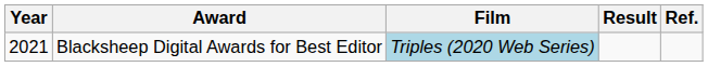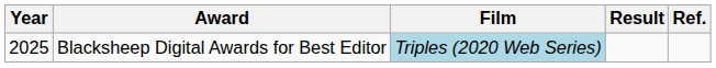 <table class="wikitable sortable">
 <tr>
 <th>Year</th>
 <th>Award</th>
 <th>Film</th>
 <th>Result</th>
 <th scope="col" class="unsortable">Ref.</th>
 </tr>
 <tr>
-<td>2021</td>
+<td>2025</td>
 <td rowspan="2">Blacksheep Digital Awards for Best Editor</td>
 <td style="background: lightblue;"><em>Triples (2020 Web Series)</em></td>
 <td></td>
 <td style="text-align:center;"></td>
 </tr>
 </table>
